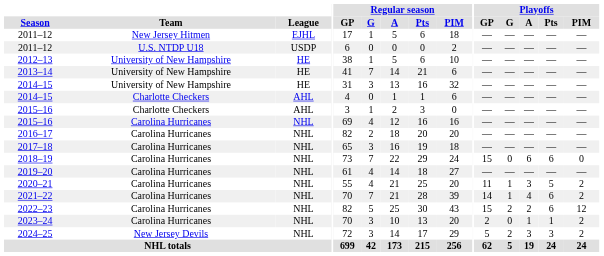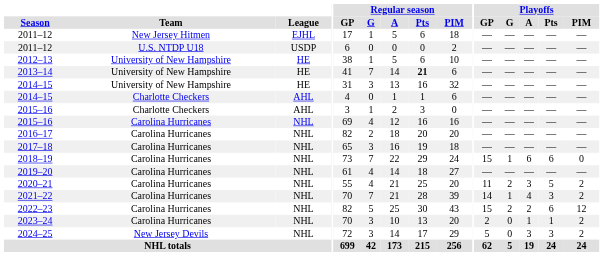 <table border="0" cellpadding="1" cellspacing="0" style="text-align:center; width:60em">
 <tr bgcolor="#e0e0e0">
 <th colspan="3"  bgcolor="#ffffff"></th>
 <th rowspan="99" bgcolor="#ffffff"></th>
 <th colspan="5"><a href='#'>Regular season</a></th>
 <th rowspan="99" bgcolor="#ffffff"></th>
 <th colspan="5"><a href='#'>Playoffs</a></th>
 </tr>
 <tr bgcolor="#e0e0e0">
 <th><a href='#'>Season</a></th>
 <th>Team</th>
 <th>League</th>
 <th>GP</th>
 <th><a href='#'>G</a></th>
 <th><a href='#'>A</a></th>
 <th><a href='#'>Pts</a></th>
 <th><a href='#'>PIM</a></th>
 <th>GP</th>
 <th>G</th>
 <th>A</th>
 <th>Pts</th>
 <th>PIM</th>
 </tr>
 <tr>
 <td>2011–12</td>
 <td><a href='#'>New Jersey Hitmen</a></td>
 <td><a href='#'>EJHL</a></td>
 <td>17</td>
 <td>1</td>
 <td>5</td>
 <td>6</td>
 <td>18</td>
 <td>—</td>
 <td>—</td>
 <td>—</td>
 <td>—</td>
 <td>—</td>
 </tr>
 <tr bgcolor="#f0f0f0">
 <td>2011–12</td>
 <td><a href='#'>U.S. NTDP U18</a></td>
 <td>USDP</td>
 <td>6</td>
 <td>0</td>
 <td>0</td>
 <td>0</td>
 <td>2</td>
 <td>—</td>
 <td>—</td>
 <td>—</td>
 <td>—</td>
 <td>—</td>
 </tr>
 <tr>
 <td><a href='#'>2012–13</a></td>
 <td><a href='#'>University of New Hampshire</a></td>
 <td><a href='#'>HE</a></td>
 <td>38</td>
 <td>1</td>
 <td>5</td>
 <td>6</td>
 <td>10</td>
 <td>—</td>
 <td>—</td>
 <td>—</td>
 <td>—</td>
 <td>—</td>
 </tr>
 <tr bgcolor="#f0f0f0">
 <td><a href='#'>2013–14</a></td>
 <td>University of New Hampshire</td>
 <td>HE</td>
 <td>41</td>
 <td>7</td>
 <td>14</td>
-<td>21</td>
+<td><strong>21</strong></td>
 <td>6</td>
 <td>—</td>
 <td>—</td>
 <td>—</td>
 <td>—</td>
 <td>—</td>
 </tr>
 <tr>
 <td><a href='#'>2014–15</a></td>
 <td>University of New Hampshire</td>
 <td>HE</td>
 <td>31</td>
 <td>3</td>
 <td>13</td>
 <td>16</td>
 <td>32</td>
 <td>—</td>
 <td>—</td>
 <td>—</td>
 <td>—</td>
 <td>—</td>
 </tr>
 <tr bgcolor="#f0f0f0">
 <td><a href='#'>2014–15</a></td>
 <td><a href='#'>Charlotte Checkers</a></td>
 <td><a href='#'>AHL</a></td>
 <td>4</td>
 <td>0</td>
 <td>1</td>
 <td>1</td>
 <td>6</td>
 <td>—</td>
 <td>—</td>
 <td>—</td>
 <td>—</td>
 <td>—</td>
 </tr>
 <tr>
 <td><a href='#'>2015–16</a></td>
 <td>Charlotte Checkers</td>
 <td>AHL</td>
 <td>3</td>
 <td>1</td>
 <td>2</td>
 <td>3</td>
 <td>0</td>
 <td>—</td>
 <td>—</td>
 <td>—</td>
 <td>—</td>
 <td>—</td>
 </tr>
 <tr bgcolor="#f0f0f0">
 <td><a href='#'>2015–16</a></td>
 <td><a href='#'>Carolina Hurricanes</a></td>
 <td><a href='#'>NHL</a></td>
 <td>69</td>
 <td>4</td>
 <td>12</td>
 <td>16</td>
 <td>16</td>
 <td>—</td>
 <td>—</td>
 <td>—</td>
 <td>—</td>
 <td>—</td>
 </tr>
 <tr>
 <td><a href='#'>2016–17</a></td>
 <td>Carolina Hurricanes</td>
 <td>NHL</td>
 <td>82</td>
 <td>2</td>
 <td>18</td>
 <td>20</td>
 <td>20</td>
 <td>—</td>
 <td>—</td>
 <td>—</td>
 <td>—</td>
 <td>—</td>
 </tr>
 <tr bgcolor="#f0f0f0">
 <td><a href='#'>2017–18</a></td>
 <td>Carolina Hurricanes</td>
 <td>NHL</td>
 <td>65</td>
 <td>3</td>
 <td>16</td>
 <td>19</td>
 <td>18</td>
 <td>—</td>
 <td>—</td>
 <td>—</td>
 <td>—</td>
 <td>—</td>
 </tr>
 <tr>
 <td><a href='#'>2018–19</a></td>
 <td>Carolina Hurricanes</td>
 <td>NHL</td>
 <td>73</td>
 <td>7</td>
 <td>22</td>
 <td>29</td>
 <td>24</td>
 <td>15</td>
-<td>0</td>
+<td>1</td>
 <td>6</td>
 <td>6</td>
 <td>0</td>
 </tr>
 <tr bgcolor="#f0f0f0">
 <td><a href='#'>2019–20</a></td>
 <td>Carolina Hurricanes</td>
 <td>NHL</td>
 <td>61</td>
 <td>4</td>
 <td>14</td>
 <td>18</td>
 <td>27</td>
 <td>—</td>
 <td>—</td>
 <td>—</td>
 <td>—</td>
 <td>—</td>
 </tr>
 <tr>
 <td><a href='#'>2020–21</a></td>
 <td>Carolina Hurricanes</td>
 <td>NHL</td>
 <td>55</td>
 <td>4</td>
 <td>21</td>
 <td>25</td>
 <td>20</td>
 <td>11</td>
-<td>1</td>
+<td>2</td>
 <td>3</td>
 <td>5</td>
 <td>2</td>
 </tr>
 <tr bgcolor="#f0f0f0">
 <td><a href='#'>2021–22</a></td>
 <td>Carolina Hurricanes</td>
 <td>NHL</td>
 <td>70</td>
 <td>7</td>
 <td>21</td>
 <td>28</td>
 <td>39</td>
 <td>14</td>
 <td>1</td>
 <td>4</td>
-<td>6</td>
+<td>3</td>
 <td>2</td>
 </tr>
 <tr>
 <td><a href='#'>2022–23</a></td>
 <td>Carolina Hurricanes</td>
 <td>NHL</td>
 <td>82</td>
 <td>5</td>
 <td>25</td>
 <td>30</td>
 <td>43</td>
 <td>15</td>
 <td>2</td>
 <td>2</td>
 <td>6</td>
 <td>12</td>
 </tr>
 <tr bgcolor="#f0f0f0">
 <td><a href='#'>2023–24</a></td>
 <td>Carolina Hurricanes</td>
 <td>NHL</td>
 <td>70</td>
 <td>3</td>
 <td>10</td>
 <td>13</td>
 <td>20</td>
 <td>2</td>
 <td>0</td>
 <td>1</td>
 <td>1</td>
 <td>2</td>
 </tr>
 <tr>
 <td><a href='#'>2024–25</a></td>
 <td><a href='#'>New Jersey Devils</a></td>
 <td>NHL</td>
 <td>72</td>
 <td>3</td>
 <td>14</td>
 <td>17</td>
 <td>29</td>
 <td>5</td>
-<td>2</td>
+<td>0</td>
 <td>3</td>
 <td>3</td>
 <td>2</td>
 </tr>
 <tr bgcolor="#e0e0e0">
 <th colspan="3">NHL totals</th>
 <th>699</th>
 <th>42</th>
 <th>173</th>
 <th>215</th>
 <th>256</th>
 <th>62</th>
 <th>5</th>
 <th>19</th>
 <th>24</th>
 <th>24</th>
 </tr>
 </table>
